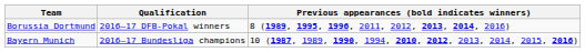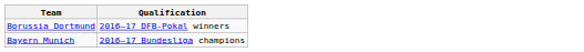 <table class="wikitable">
 <tr>
 <th>Team</th>
 <th>Qualification</th>
-<th>Previous appearances (bold indicates winners)</th>
 </tr>
 <tr>
 <td><a href='#'>Borussia Dortmund</a></td>
 <td><a href='#'>2016–17 DFB-Pokal</a> winners</td>
-<td>8 (<strong><a href='#'>1989</a></strong>, <strong><a href='#'>1995</a></strong>, <strong><a href='#'>1996</a></strong>, <a href='#'>2011</a>, <a href='#'>2012</a>, <strong><a href='#'>2013</a></strong>, <strong><a href='#'>2014</a></strong>, <a href='#'>2016</a>)</td>
 </tr>
 <tr>
 <td><a href='#'>Bayern Munich</a></td>
 <td><a href='#'>2016–17 Bundesliga</a> champions</td>
-<td>10 (<strong><a href='#'>1987</a></strong>, <a href='#'>1989</a>, <strong><a href='#'>1990</a></strong>, <a href='#'>1994</a>, <strong><a href='#'>2010</a></strong>, <strong><a href='#'>2012</a></strong>, <a href='#'>2013</a>, <a href='#'>2014</a>, <a href='#'>2015</a>, <strong><a href='#'>2016</a></strong>)</td>
 </tr>
 </table>
